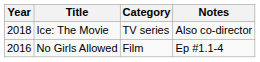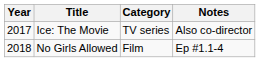 <table class="wikitable sortable">
 <tr>
 <th>Year</th>
 <th>Title</th>
 <th>Category</th>
 <th>Notes</th>
 </tr>
 <tr>
-<td>2018</td>
+<td>2017</td>
 <td>Ice: The Movie</td>
 <td>TV series</td>
 <td>Also co-director</td>
 </tr>
 <tr>
-<td>2016</td>
+<td>2018</td>
 <td>No Girls Allowed</td>
 <td>Film</td>
 <td>Ep #1.1-4</td>
 </tr>
 </table>
